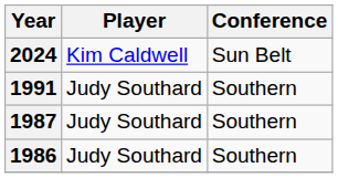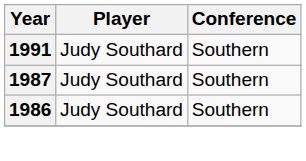 <table class="wikitable" style="text-align:left">
 <tr>
 <th>Year</th>
 <th>Player</th>
 <th>Conference</th>
-</tr>
-<tr>
-<th rowspan="1">2024</th>
-<td align="left"><a href='#'>Kim Caldwell</a></td>
-<td align="left">Sun Belt</td>
 </tr>
 <tr>
 <th rowspan="1">1991</th>
 <td align="left">Judy Southard</td>
 <td align="left">Southern</td>
 </tr>
 <tr>
 <th rowspan="1">1987</th>
 <td align="left">Judy Southard</td>
 <td align="left">Southern</td>
 </tr>
 <tr>
 <th rowspan="1">1986</th>
 <td align="left">Judy Southard</td>
 <td align="left">Southern</td>
 </tr>
 <tr>
 </tr>
 </table>
